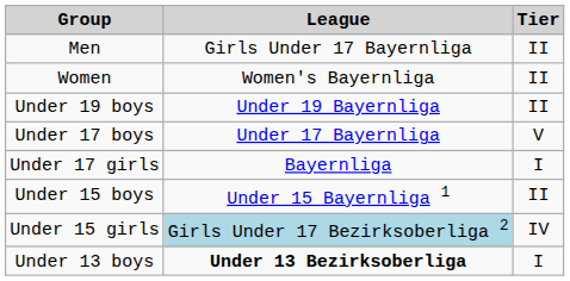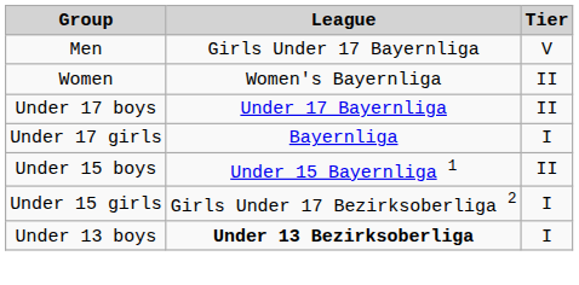 <table class="wikitable">
 <tr align="center" bgcolor="lightgrey">
 <td><strong>Group</strong></td>
 <td><strong>League</strong></td>
 <td><strong>Tier</strong></td>
 </tr>
 <tr align="center">
 <td>Men</td>
 <td>Girls Under 17 Bayernliga</td>
-<td>II</td>
+<td>V</td>
 </tr>
 <tr align="center">
 <td>Women</td>
 <td>Women's Bayernliga</td>
 <td>II</td>
 </tr>
 <tr align="center">
-<td>Under 19 boys</td>
-<td><a href='#'>Under 19 Bayernliga</a></td>
-<td>II</td>
-</tr>
-<tr align="center">
 <td>Under 17 boys</td>
 <td><a href='#'>Under 17 Bayernliga</a></td>
-<td>V</td>
+<td>II</td>
 </tr>
 <tr align="center">
 <td>Under 17 girls</td>
 <td><a href='#'>Bayernliga</a></td>
 <td>I</td>
 </tr>
 <tr align="center">
 <td>Under 15 boys</td>
 <td><a href='#'>Under 15 Bayernliga</a> <sup>1</sup></td>
 <td>II</td>
 </tr>
 <tr align="center">
 <td>Under 15 girls</td>
-<td style="background: lightblue;">Girls Under 17 Bezirksoberliga <sup>2</sup></td>
-<td>IV</td>
+<td>Girls Under 17 Bezirksoberliga <sup>2</sup></td>
+<td>I</td>
 </tr>
 <tr align="center">
 <td>Under 13 boys</td>
 <td><strong>Under 13 Bezirksoberliga</strong></td>
 <td>I</td>
 </tr>
 </table>
